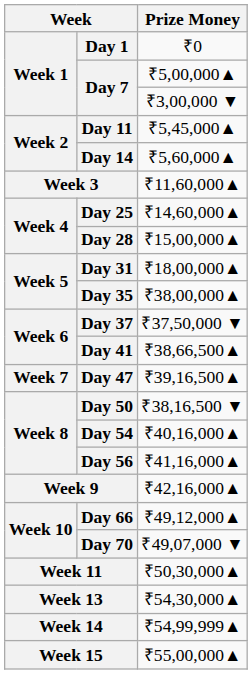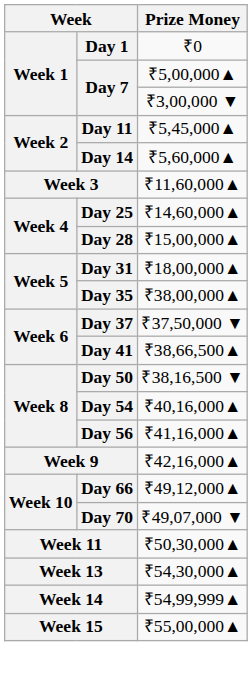 <table class="wikitable" style="text-align:center; font-size:85%; line-height:15px;">
 <tr>
 <th colspan="2">Week</th>
 <th>Prize Money</th>
 </tr>
 <tr>
 <th rowspan="3">Week 1</th>
 <th>Day 1</th>
 <td>₹0</td>
 </tr>
 <tr>
 <th rowspan="2">Day 7</th>
 <td>₹5,00,000<span>▲</span></td>
 </tr>
 <tr>
 <td>₹3,00,000 <span>▼</span></td>
 </tr>
 <tr>
 <th rowspan="2">Week 2</th>
 <th>Day 11</th>
 <td>₹5,45,000<span>▲</span></td>
 </tr>
 <tr>
 <th>Day 14</th>
 <td>₹5,60,000<span>▲</span></td>
 </tr>
 <tr>
 <th colspan="2">Week 3</th>
 <td>₹11,60,000<span>▲</span></td>
 </tr>
 <tr>
 <th rowspan="2">Week 4</th>
 <th>Day 25</th>
 <td>₹14,60,000<span>▲</span></td>
 </tr>
 <tr>
 <th>Day 28</th>
 <td>₹15,00,000<span>▲</span></td>
 </tr>
 <tr>
 <th rowspan="2">Week 5</th>
 <th>Day 31</th>
 <td>₹18,00,000<span>▲</span></td>
 </tr>
 <tr>
 <th>Day 35</th>
 <td>₹38,00,000<span>▲</span></td>
 </tr>
 <tr>
 <th rowspan="2">Week 6</th>
 <th>Day 37</th>
 <td>₹37,50,000 <span>▼</span></td>
 </tr>
 <tr>
 <th>Day 41</th>
 <td>₹38,66,500<span>▲</span></td>
 </tr>
 <tr>
-<th>Week 7</th>
-<th>Day 47</th>
-<td>₹39,16,500<span>▲</span></td>
-</tr>
-<tr>
 <th rowspan="3">Week 8</th>
 <th>Day 50</th>
 <td>₹38,16,500 <span>▼</span></td>
 </tr>
 <tr>
 <th>Day 54</th>
 <td>₹40,16,000<span>▲</span></td>
 </tr>
 <tr>
 <th>Day 56</th>
 <td>₹41,16,000<span>▲</span></td>
 </tr>
 <tr>
 <th colspan="2">Week 9</th>
 <td>₹42,16,000<span>▲</span></td>
 </tr>
 <tr>
 <th rowspan="2">Week 10</th>
 <th>Day 66</th>
 <td>₹49,12,000<span>▲</span></td>
 </tr>
 <tr>
 <th>Day 70</th>
 <td>₹49,07,000 <span>▼</span></td>
 </tr>
 <tr>
 <th colspan="2">Week 11</th>
 <td>₹50,30,000<span>▲</span></td>
 </tr>
 <tr>
 <th colspan="2">Week 13</th>
 <td>₹54,30,000<span>▲</span></td>
 </tr>
 <tr>
 <th colspan="2">Week 14</th>
 <td>₹54,99,999<span>▲</span></td>
 </tr>
 <tr>
 <th colspan="2">Week 15</th>
 <td>₹55,00,000<span>▲</span></td>
 </tr>
 </table>
